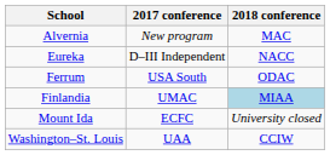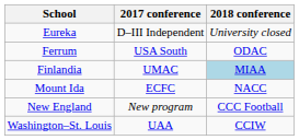 <table class="wikitable sortable">
 <tr>
 <th>School</th>
 <th>2017 conference</th>
 <th>2018 conference</th>
 </tr>
 <tr style="text-align:center;">
-<td><a href='#'>Alvernia</a></td>
-<td><em>New program</em></td>
-<td><a href='#'>MAC</a></td>
-</tr>
-<tr style="text-align:center;">
 <td><a href='#'>Eureka</a></td>
 <td>D–III Independent</td>
-<td><a href='#'>NACC</a></td>
+<td><em>University closed</em></td>
 </tr>
 <tr style="text-align:center;">
 <td><a href='#'>Ferrum</a></td>
 <td><a href='#'>USA South</a></td>
 <td><a href='#'>ODAC</a></td>
 </tr>
 <tr style="text-align:center;">
 <td><a href='#'>Finlandia</a></td>
 <td><a href='#'>UMAC</a></td>
 <td style="background: lightblue;"><a href='#'>MIAA</a></td>
 </tr>
 <tr style="text-align:center;">
 <td><a href='#'>Mount Ida</a></td>
 <td><a href='#'>ECFC</a></td>
-<td><em>University closed</em></td>
+<td><a href='#'>NACC</a></td>
+</tr>
+<tr style="text-align:center;">
+<td><a href='#'>New England</a></td>
+<td><em>New program</em></td>
+<td><a href='#'>CCC Football</a></td>
 </tr>
 <tr style="text-align:center;">
 <td><a href='#'>Washington–St. Louis</a></td>
 <td><a href='#'>UAA</a></td>
 <td><a href='#'>CCIW</a></td>
 </tr>
 </table>
